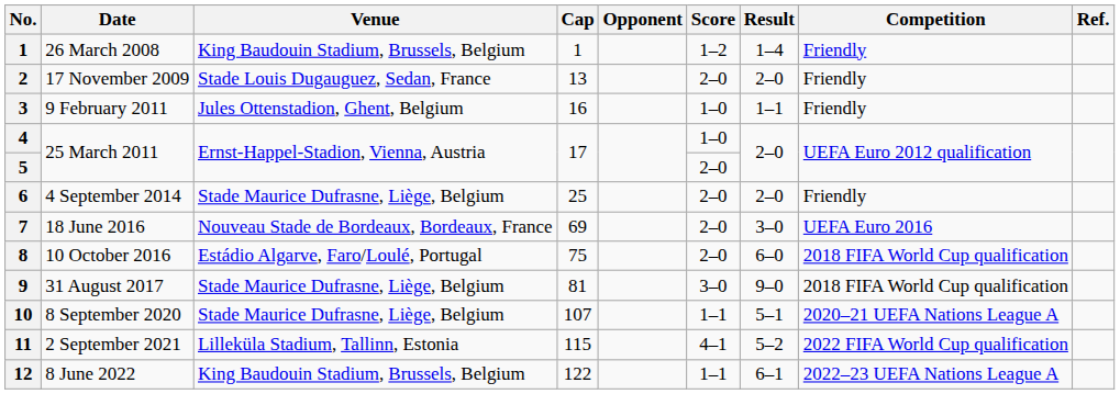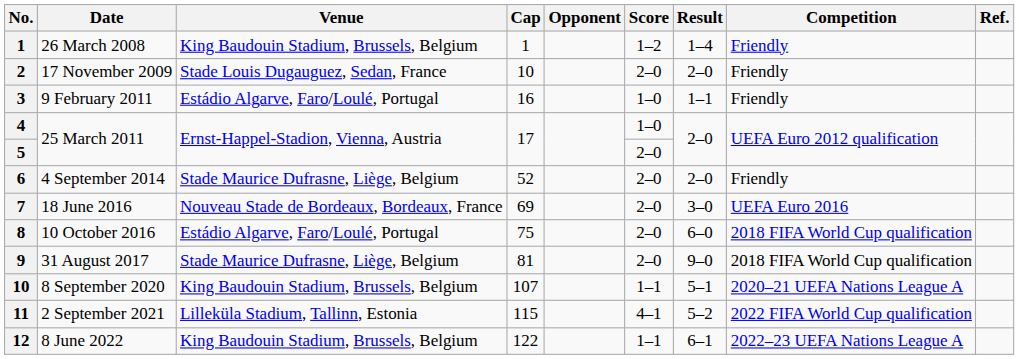 <table class="wikitable sortable plainrowheaders">
 <tr>
 <th scope=col>No.</th>
 <th scope=col data-sort-type=date>Date</th>
 <th scope=col>Venue</th>
 <th scope=col>Cap</th>
 <th scope=col>Opponent</th>
 <th scope=col>Score</th>
 <th scope=col>Result</th>
 <th scope=col>Competition</th>
 <th scope=col class=unsortable>Ref.</th>
 </tr>
 <tr>
 <th scope=row>1</th>
 <td>26 March 2008</td>
 <td><a href='#'>King Baudouin Stadium</a>, <a href='#'>Brussels</a>, Belgium</td>
 <td align=center>1</td>
 <td></td>
 <td align=center>1–2</td>
 <td align="center">1–4</td>
 <td><a href='#'>Friendly</a></td>
 <td></td>
 </tr>
 <tr>
 <th scope=row>2</th>
 <td>17 November 2009</td>
 <td><a href='#'>Stade Louis Dugauguez</a>, <a href='#'>Sedan</a>, France</td>
-<td align=center>13</td>
+<td align=center>10</td>
 <td></td>
 <td align=center>2–0</td>
 <td align="center">2–0</td>
 <td>Friendly</td>
 <td></td>
 </tr>
 <tr>
 <th scope=row>3</th>
 <td>9 February 2011</td>
-<td><a href='#'>Jules Ottenstadion</a>, <a href='#'>Ghent</a>, Belgium</td>
+<td><a href='#'>Estádio Algarve</a>, <a href='#'>Faro</a>/<a href='#'>Loulé</a>, Portugal</td>
 <td align=center>16</td>
 <td></td>
 <td align=center>1–0</td>
 <td align="center">1–1</td>
 <td>Friendly</td>
 <td></td>
 </tr>
 <tr>
 <th scope=row>4</th>
 <td rowspan=2>25 March 2011</td>
 <td rowspan=2><a href='#'>Ernst-Happel-Stadion</a>, <a href='#'>Vienna</a>, Austria</td>
 <td rowspan=2 align=center>17</td>
 <td rowspan=2></td>
 <td align=center>1–0</td>
 <td rowspan="2" align="center">2–0</td>
 <td rowspan=2><a href='#'>UEFA Euro 2012 qualification</a></td>
 <td rowspan=2></td>
 </tr>
 <tr>
 <th scope=row>5</th>
 <td align=center>2–0</td>
 </tr>
 <tr>
 <th scope=row>6</th>
 <td>4 September 2014</td>
 <td><a href='#'>Stade Maurice Dufrasne</a>, <a href='#'>Liège</a>, Belgium</td>
-<td align=center>25</td>
+<td align=center>52</td>
 <td></td>
 <td align=center>2–0</td>
 <td align="center">2–0</td>
 <td>Friendly</td>
 <td></td>
 </tr>
 <tr>
 <th scope=row>7</th>
 <td>18 June 2016</td>
 <td><a href='#'>Nouveau Stade de Bordeaux</a>, <a href='#'>Bordeaux</a>, France</td>
 <td align=center>69</td>
 <td></td>
 <td align=center>2–0</td>
 <td align="center">3–0</td>
 <td><a href='#'>UEFA Euro 2016</a></td>
 <td></td>
 </tr>
 <tr>
 <th scope=row>8</th>
 <td>10 October 2016</td>
 <td><a href='#'>Estádio Algarve</a>, <a href='#'>Faro</a>/<a href='#'>Loulé</a>, Portugal</td>
 <td align=center>75</td>
 <td></td>
 <td align=center>2–0</td>
 <td align="center">6–0</td>
 <td><a href='#'>2018 FIFA World Cup qualification</a></td>
 <td></td>
 </tr>
 <tr>
 <th scope=row>9</th>
 <td>31 August 2017</td>
 <td><a href='#'>Stade Maurice Dufrasne</a>, <a href='#'>Liège</a>, Belgium</td>
 <td align=center>81</td>
 <td></td>
-<td align="center">3–0</td>
+<td align=center>2–0</td>
 <td align="center">9–0</td>
 <td>2018 FIFA World Cup qualification</td>
 <td></td>
 </tr>
 <tr>
 <th scope=row>10</th>
 <td>8 September 2020</td>
-<td><a href='#'>Stade Maurice Dufrasne</a>, <a href='#'>Liège</a>, Belgium</td>
+<td><a href='#'>King Baudouin Stadium</a>, <a href='#'>Brussels</a>, Belgium</td>
 <td align=center>107</td>
 <td></td>
 <td align=center>1–1</td>
 <td align="center">5–1</td>
 <td><a href='#'>2020–21 UEFA Nations League A</a></td>
 <td></td>
 </tr>
 <tr>
 <th scope=row>11</th>
 <td>2 September 2021</td>
 <td><a href='#'>Lilleküla Stadium</a>, <a href='#'>Tallinn</a>, Estonia</td>
 <td align=center>115</td>
 <td></td>
 <td align=center>4–1</td>
 <td align="center">5–2</td>
 <td><a href='#'>2022 FIFA World Cup qualification</a></td>
 <td></td>
 </tr>
 <tr>
 <th scope=row>12</th>
 <td>8 June 2022</td>
 <td><a href='#'>King Baudouin Stadium</a>, <a href='#'>Brussels</a>, Belgium</td>
 <td align=center>122</td>
 <td></td>
 <td align=center>1–1</td>
 <td align="center">6–1</td>
 <td><a href='#'>2022–23 UEFA Nations League A</a></td>
 <td></td>
 </tr>
 </table>
